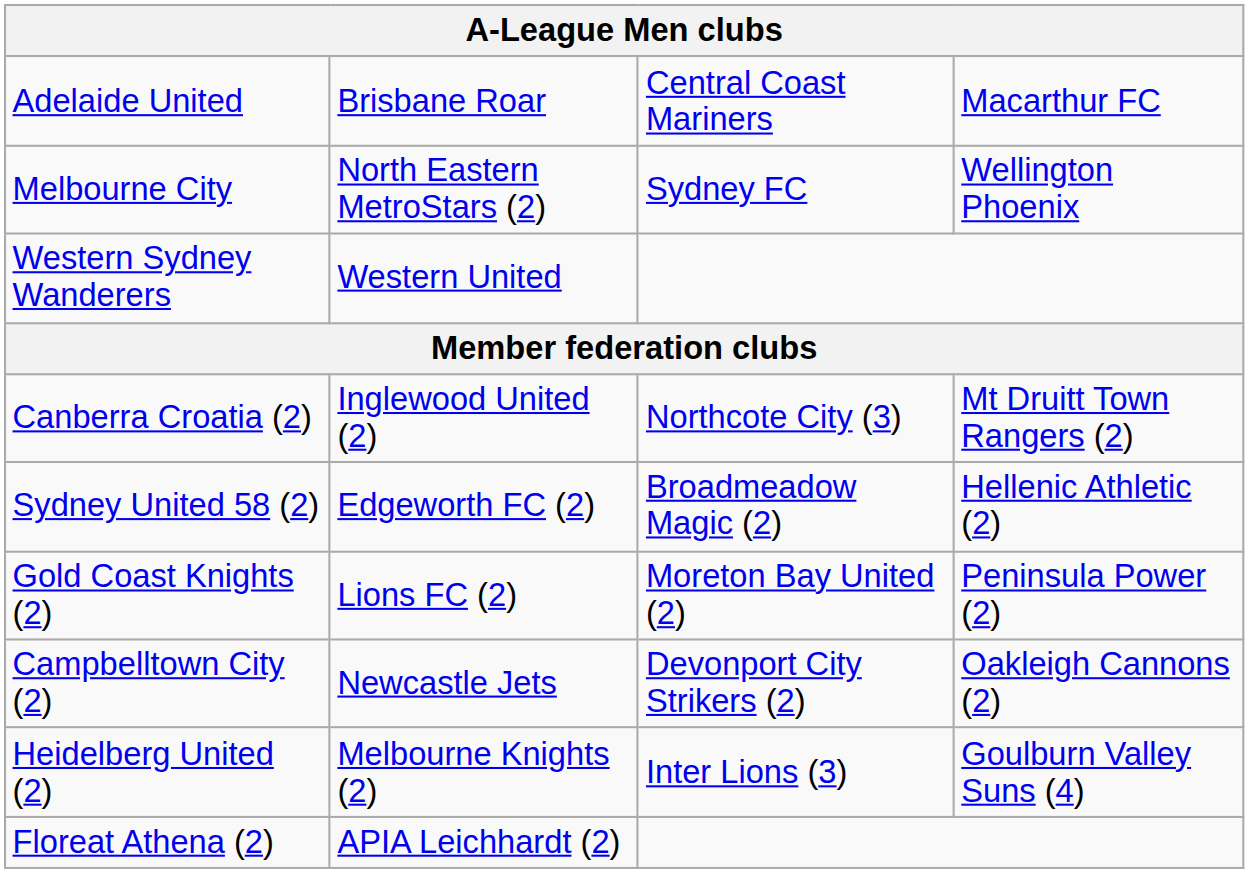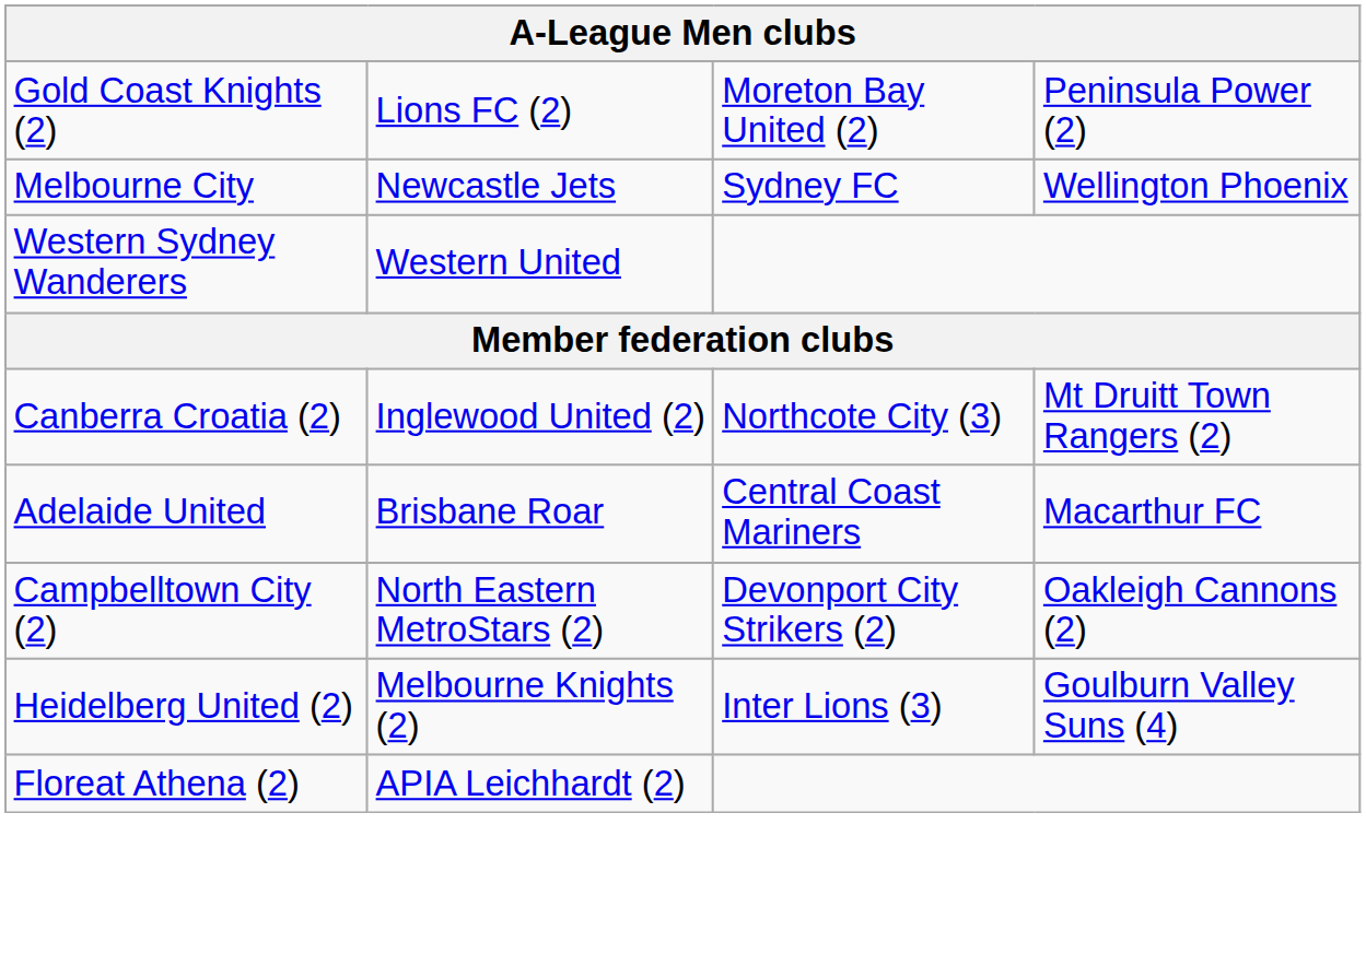 <table class="wikitable">
 <tr>
 <th colspan="4">A-League Men clubs</th>
 </tr>
 <tr>
-<td><a href='#'>Adelaide United</a></td>
-<td><a href='#'>Brisbane Roar</a></td>
-<td><a href='#'>Central Coast Mariners</a></td>
-<td><a href='#'>Macarthur FC</a></td>
+<td> <a href='#'>Gold Coast Knights</a> (<a href='#'>2</a>)</td>
+<td> <a href='#'>Lions FC</a> (<a href='#'>2</a>)</td>
+<td> <a href='#'>Moreton Bay United</a> (<a href='#'>2</a>)</td>
+<td> <a href='#'>Peninsula Power</a> (<a href='#'>2</a>)</td>
 </tr>
 <tr>
 <td><a href='#'>Melbourne City</a></td>
-<td> <a href='#'>North Eastern MetroStars</a> (<a href='#'>2</a>)</td>
+<td><a href='#'>Newcastle Jets</a></td>
 <td><a href='#'>Sydney FC</a></td>
 <td><a href='#'>Wellington Phoenix</a></td>
 </tr>
 <tr>
 <td><a href='#'>Western Sydney Wanderers</a></td>
 <td><a href='#'>Western United</a></td>
 <td colspan="2"></td>
 </tr>
 <tr>
 <th colspan="4">Member federation clubs</th>
 </tr>
 <tr>
 <td> <a href='#'>Canberra Croatia</a> (<a href='#'>2</a>)</td>
 <td> <a href='#'>Inglewood United</a> (<a href='#'>2</a>)</td>
 <td> <a href='#'>Northcote City</a> (<a href='#'>3</a>)</td>
 <td> <a href='#'>Mt Druitt Town Rangers</a> (<a href='#'>2</a>)</td>
 </tr>
 <tr>
-<td> <a href='#'>Sydney United 58</a> (<a href='#'>2</a>)</td>
-<td> <a href='#'>Edgeworth FC</a> (<a href='#'>2</a>)</td>
-<td> <a href='#'>Broadmeadow Magic</a> (<a href='#'>2</a>)</td>
-<td> <a href='#'>Hellenic Athletic</a> (<a href='#'>2</a>)</td>
-</tr>
-<tr>
-<td> <a href='#'>Gold Coast Knights</a> (<a href='#'>2</a>)</td>
-<td> <a href='#'>Lions FC</a> (<a href='#'>2</a>)</td>
-<td> <a href='#'>Moreton Bay United</a> (<a href='#'>2</a>)</td>
-<td> <a href='#'>Peninsula Power</a> (<a href='#'>2</a>)</td>
+<td><a href='#'>Adelaide United</a></td>
+<td><a href='#'>Brisbane Roar</a></td>
+<td><a href='#'>Central Coast Mariners</a></td>
+<td><a href='#'>Macarthur FC</a></td>
 </tr>
 <tr>
 <td> <a href='#'>Campbelltown City</a> (<a href='#'>2</a>)</td>
-<td><a href='#'>Newcastle Jets</a></td>
+<td> <a href='#'>North Eastern MetroStars</a> (<a href='#'>2</a>)</td>
 <td> <a href='#'>Devonport City Strikers</a> (<a href='#'>2</a>)</td>
 <td> <a href='#'>Oakleigh Cannons</a> (<a href='#'>2</a>)</td>
 </tr>
 <tr>
 <td> <a href='#'>Heidelberg United</a> (<a href='#'>2</a>)</td>
 <td> <a href='#'>Melbourne Knights</a> (<a href='#'>2</a>)</td>
 <td> <a href='#'>Inter Lions</a> (<a href='#'>3</a>)</td>
 <td> <a href='#'>Goulburn Valley Suns</a> (<a href='#'>4</a>)</td>
 </tr>
 <tr>
 <td> <a href='#'>Floreat Athena</a> (<a href='#'>2</a>)</td>
 <td> <a href='#'>APIA Leichhardt</a> (<a href='#'>2</a>)</td>
 <td colspan="2"></td>
 </tr>
 </table>
